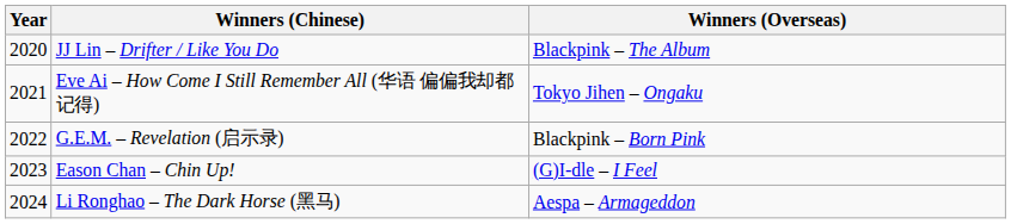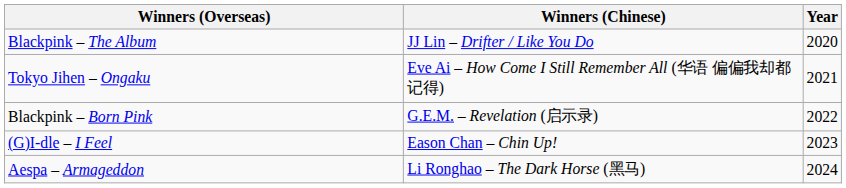 <table class="wikitable">
 <tr>
+<th style="width:25em;">Winners (Overseas)</th>
+<th style="width:25em;">Winners (Chinese)</th>
 <th>Year</th>
-<th style="width:25em;">Winners (Chinese)</th>
-<th style="width:25em;">Winners (Overseas)</th>
 </tr>
 <tr>
+<td><a href='#'>Blackpink</a> – <em><a href='#'>The Album</a></em></td>
+<td><a href='#'>JJ Lin</a> – <em><a href='#'>Drifter / Like You Do</a></em></td>
 <td>2020</td>
-<td><a href='#'>JJ Lin</a> – <em><a href='#'>Drifter / Like You Do</a></em></td>
-<td><a href='#'>Blackpink</a> – <em><a href='#'>The Album</a></em></td>
 </tr>
 <tr>
+<td><a href='#'>Tokyo Jihen</a> – <em><a href='#'>Ongaku</a></em></td>
+<td><a href='#'>Eve Ai</a> – <em>How Come I Still Remember All</em> (华语 偏偏我却都记得)</td>
 <td>2021</td>
-<td><a href='#'>Eve Ai</a> – <em>How Come I Still Remember All</em> (华语 偏偏我却都记得)</td>
-<td><a href='#'>Tokyo Jihen</a> – <em><a href='#'>Ongaku</a></em></td>
 </tr>
 <tr>
+<td>Blackpink – <em><a href='#'>Born Pink</a></em></td>
+<td><a href='#'>G.E.M.</a> – <em>Revelation</em> (启示录)</td>
 <td>2022</td>
-<td><a href='#'>G.E.M.</a> – <em>Revelation</em> (启示录)</td>
-<td>Blackpink – <em><a href='#'>Born Pink</a></em></td>
 </tr>
 <tr>
+<td><a href='#'>(G)I-dle</a> – <em><a href='#'>I Feel</a></em></td>
+<td><a href='#'>Eason Chan</a> – <em>Chin Up!</em></td>
 <td>2023</td>
-<td><a href='#'>Eason Chan</a> – <em>Chin Up!</em></td>
-<td><a href='#'>(G)I-dle</a> – <em><a href='#'>I Feel</a></em></td>
 </tr>
 <tr>
+<td><a href='#'>Aespa</a> – <em><a href='#'>Armageddon</a></em></td>
+<td><a href='#'>Li Ronghao</a> – <em>The Dark Horse</em> (黑马)</td>
 <td>2024</td>
-<td><a href='#'>Li Ronghao</a> – <em>The Dark Horse</em> (黑马)</td>
-<td><a href='#'>Aespa</a> – <em><a href='#'>Armageddon</a></em></td>
 </tr>
 </table>
